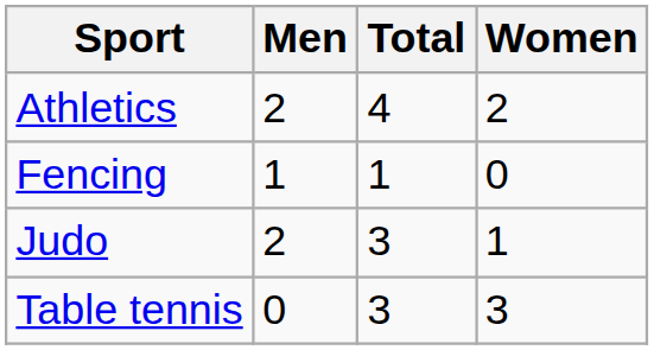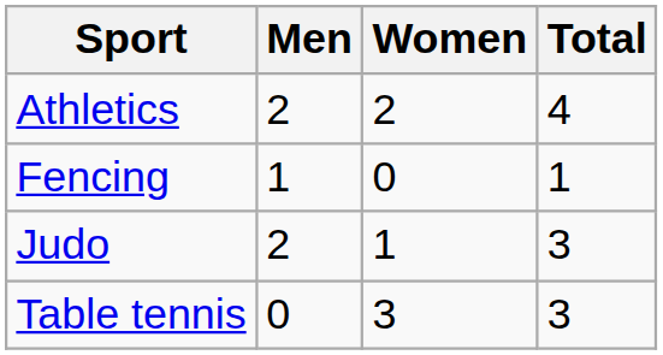 <table class="wikitable sortable">
 <tr>
 <th>Sport</th>
 <th>Men</th>
+<th>Women</th>
 <th>Total</th>
-<th>Women</th>
 </tr>
 <tr>
 <td><a href='#'>Athletics</a></td>
 <td>2</td>
+<td>2</td>
 <td>4</td>
-<td>2</td>
 </tr>
 <tr>
 <td><a href='#'>Fencing</a></td>
 <td>1</td>
+<td>0</td>
 <td>1</td>
-<td>0</td>
 </tr>
 <tr>
 <td><a href='#'>Judo</a></td>
 <td>2</td>
+<td>1</td>
 <td>3</td>
-<td>1</td>
 </tr>
 <tr>
 <td><a href='#'>Table tennis</a></td>
 <td>0</td>
 <td>3</td>
 <td>3</td>
 </tr>
 </table>
